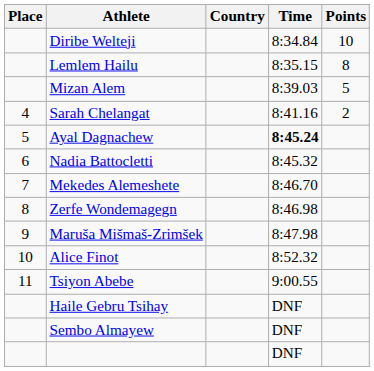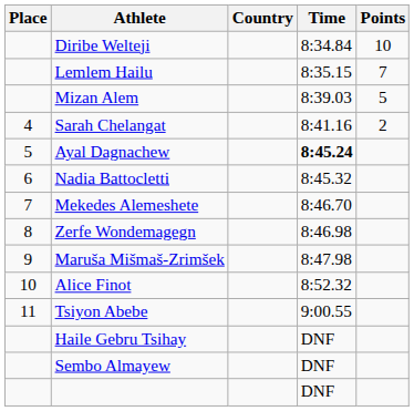 <table class="wikitable">
 <tr>
 <th>Place</th>
 <th>Athlete</th>
 <th>Country</th>
 <th>Time</th>
 <th>Points</th>
 </tr>
 <tr>
 <td align=center></td>
 <td><a href='#'>Diribe Welteji</a></td>
 <td></td>
 <td>8:34.84</td>
 <td align=center>10</td>
 </tr>
 <tr>
 <td align=center></td>
 <td><a href='#'>Lemlem Hailu</a></td>
 <td></td>
 <td>8:35.15</td>
-<td align=center>8</td>
+<td align=center>7</td>
 </tr>
 <tr>
 <td align=center></td>
 <td><a href='#'>Mizan Alem</a></td>
 <td></td>
 <td>8:39.03</td>
 <td align=center>5</td>
 </tr>
 <tr>
 <td align=center>4</td>
 <td><a href='#'>Sarah Chelangat</a></td>
 <td></td>
 <td>8:41.16</td>
 <td align=center>2</td>
 </tr>
 <tr>
 <td align=center>5</td>
 <td><a href='#'>Ayal Dagnachew</a></td>
 <td></td>
 <td><strong>8:45.24</strong></td>
 <td align=center></td>
 </tr>
 <tr>
 <td align=center>6</td>
 <td><a href='#'>Nadia Battocletti</a></td>
 <td></td>
 <td>8:45.32</td>
 <td align=center></td>
 </tr>
 <tr>
 <td align=center>7</td>
 <td><a href='#'>Mekedes Alemeshete</a></td>
 <td></td>
 <td>8:46.70</td>
 <td align=center></td>
 </tr>
 <tr>
 <td align=center>8</td>
 <td><a href='#'>Zerfe Wondemagegn</a></td>
 <td></td>
 <td>8:46.98</td>
 <td align=center></td>
 </tr>
 <tr>
 <td align=center>9</td>
 <td><a href='#'>Maruša Mišmaš-Zrimšek</a></td>
 <td></td>
 <td>8:47.98</td>
 <td align=center></td>
 </tr>
 <tr>
 <td align=center>10</td>
 <td><a href='#'>Alice Finot</a></td>
 <td></td>
 <td>8:52.32</td>
 <td align=center></td>
 </tr>
 <tr>
 <td align=center>11</td>
 <td><a href='#'>Tsiyon Abebe</a></td>
 <td></td>
 <td>9:00.55</td>
 <td align=center></td>
 </tr>
 <tr>
 <td align=center></td>
 <td><a href='#'>Haile Gebru Tsihay</a></td>
 <td></td>
 <td>DNF</td>
 <td align=center></td>
 </tr>
 <tr>
 <td align=center></td>
 <td><a href='#'>Sembo Almayew</a></td>
 <td></td>
 <td>DNF</td>
 <td align=center></td>
 </tr>
 <tr>
 <td align=center></td>
 <td></td>
 <td></td>
 <td>DNF</td>
 <td align=center></td>
 </tr>
 </table>
